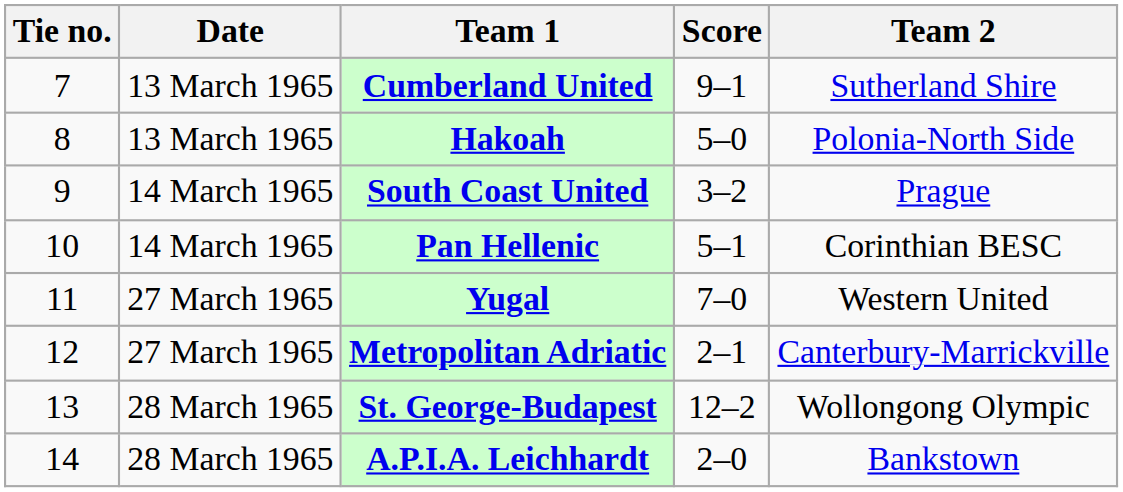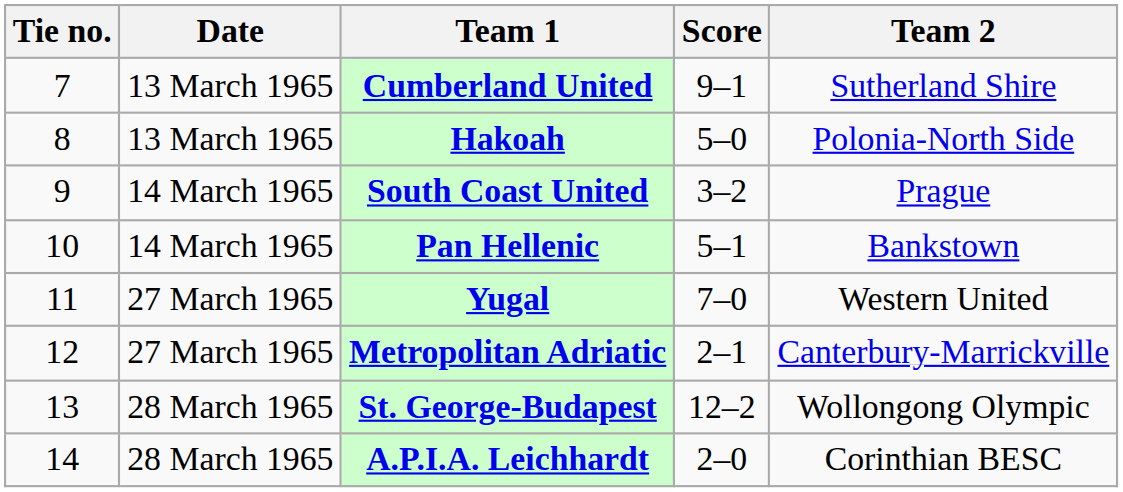 <table class="wikitable" style="text-align:center">
 <tr>
 <th>Tie no.</th>
 <th>Date</th>
 <th>Team 1 </th>
 <th>Score</th>
 <th>Team 2 </th>
 </tr>
 <tr>
 <td>7</td>
 <td>13 March 1965</td>
 <td bgcolor=#CFC><strong><a href='#'>Cumberland United</a></strong> </td>
 <td>9–1</td>
 <td><a href='#'>Sutherland Shire</a> </td>
 </tr>
 <tr>
 <td>8</td>
 <td>13 March 1965</td>
 <td bgcolor=#CFC><strong><a href='#'>Hakoah</a></strong> </td>
 <td>5–0</td>
 <td><a href='#'>Polonia-North Side</a> </td>
 </tr>
 <tr>
 <td>9</td>
 <td>14 March 1965</td>
 <td bgcolor=#CFC><strong><a href='#'>South Coast United</a></strong> </td>
 <td>3–2</td>
 <td><a href='#'>Prague</a> </td>
 </tr>
 <tr>
 <td>10</td>
 <td>14 March 1965</td>
 <td bgcolor=#CFC><strong><a href='#'>Pan Hellenic</a></strong> </td>
 <td>5–1</td>
-<td>Corinthian BESC </td>
+<td><a href='#'>Bankstown</a> </td>
 </tr>
 <tr>
 <td>11</td>
 <td>27 March 1965</td>
 <td bgcolor=#CFC><strong><a href='#'>Yugal</a></strong> </td>
 <td>7–0</td>
 <td>Western United </td>
 </tr>
 <tr>
 <td>12</td>
 <td>27 March 1965</td>
 <td bgcolor=#CFC><strong><a href='#'>Metropolitan Adriatic</a></strong> </td>
 <td>2–1</td>
 <td><a href='#'>Canterbury-Marrickville</a> </td>
 </tr>
 <tr>
 <td>13</td>
 <td>28 March 1965</td>
 <td bgcolor=#CFC><strong><a href='#'>St. George-Budapest</a></strong> </td>
 <td>12–2</td>
 <td>Wollongong Olympic </td>
 </tr>
 <tr>
 <td>14</td>
 <td>28 March 1965</td>
 <td bgcolor=#CFC><strong><a href='#'>A.P.I.A. Leichhardt</a></strong> </td>
 <td>2–0</td>
-<td><a href='#'>Bankstown</a> </td>
+<td>Corinthian BESC </td>
 </tr>
 </table>
